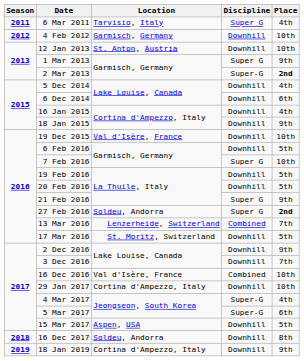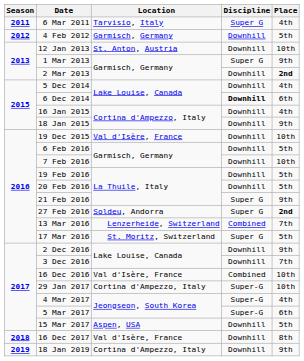 <table class="wikitable" style="text-align:center; font-size:95%;">
 <tr>
 <th>Season</th>
 <th>Date</th>
 <th>Location</th>
 <th>Discipline</th>
 <th>Place</th>
 </tr>
 <tr>
 <td><strong><a href='#'>2011</a></strong></td>
 <td align=right>6 Mar 2011</td>
 <td align=left> <a href='#'>Tarvisio</a>, <a href='#'>Italy</a></td>
 <td><a href='#'>Super G</a></td>
 <td>4th</td>
 </tr>
 <tr>
 <td><strong><a href='#'>2012</a></strong></td>
 <td align=right>4 Feb 2012</td>
 <td align=left> <a href='#'>Garmisch</a>, <a href='#'>Germany</a></td>
 <td><a href='#'>Downhill</a></td>
-<td>10th</td>
+<td>5th</td>
 </tr>
 <tr>
 <td rowspan=3><strong><a href='#'>2013</a></strong></td>
 <td align=right>12 Jan 2013</td>
 <td align=left> <a href='#'>St. Anton</a>, <a href='#'>Austria</a></td>
 <td>Downhill</td>
 <td>10th</td>
 </tr>
 <tr>
 <td align=right>1 Mar 2013</td>
 <td rowspan=2 align=left> Garmisch, Germany</td>
 <td>Super G</td>
 <td>9th</td>
 </tr>
 <tr>
 <td align=right>2 Mar 2013</td>
-<td>Super-G</td>
+<td>Downhill</td>
 <td><strong>2nd</strong></td>
 </tr>
 <tr>
 <td rowspan=4><strong><a href='#'>2015</a></strong></td>
 <td align=right>5 Dec 2014</td>
 <td rowspan=2 align=left> <a href='#'>Lake Louise</a>, <a href='#'>Canada</a></td>
 <td>Downhill</td>
 <td>4th</td>
 </tr>
 <tr>
 <td align=right>6 Dec 2014</td>
-<td align=center>Downhill</td>
+<td align=center><strong>Downhill</strong></td>
 <td>6th</td>
 </tr>
 <tr>
 <td align=right>16 Jan 2015</td>
 <td rowspan=2 align=left> <a href='#'>Cortina d'Ampezzo</a>, Italy</td>
 <td align=center>Downhill</td>
 <td align=center>4th</td>
 </tr>
 <tr>
 <td align=right>18 Jan 2015</td>
 <td>Downhill</td>
 <td>9th</td>
 </tr>
 <tr>
 <td rowspan=9><strong><a href='#'>2016</a></strong></td>
 <td align=right>19 Dec 2015</td>
 <td align=left> <a href='#'>Val d'Isère</a>, <a href='#'>France</a></td>
 <td>Downhill</td>
 <td>10th</td>
 </tr>
 <tr>
 <td align=right>6 Feb 2016</td>
 <td rowspan=2 align=left> Garmisch, Germany</td>
 <td>Downhill</td>
 <td>5th</td>
 </tr>
 <tr>
 <td align=right>7 Feb 2016</td>
-<td>Super G</td>
+<td>Downhill</td>
 <td>10th</td>
 </tr>
 <tr>
 <td align=right>19 Feb 2016</td>
 <td rowspan=3 align=left> <a href='#'>La Thuile</a>, Italy</td>
 <td>Downhill</td>
 <td>5th</td>
 </tr>
 <tr>
 <td align=right>20 Feb 2016</td>
 <td>Downhill</td>
 <td>5th</td>
 </tr>
 <tr>
 <td align=right>21 Feb 2016</td>
 <td>Super G</td>
 <td>9th</td>
 </tr>
 <tr>
 <td align=right>27 Feb 2016</td>
 <td align=left> <a href='#'>Soldeu</a>, Andorra</td>
 <td>Super G</td>
 <td><strong>2nd</strong></td>
 </tr>
 <tr>
 <td align=right>13 Mar 2016</td>
 <td align=left>   <a href='#'>Lenzerheide</a>, <a href='#'>Switzerland</a></td>
 <td><a href='#'>Combined</a></td>
 <td>7th</td>
 </tr>
 <tr>
 <td align=right>17 Mar 2016</td>
 <td align=left>   <a href='#'>St. Moritz</a>, Switzerland</td>
-<td>Downhill</td>
+<td>Super G</td>
 <td>5th</td>
 </tr>
 <tr>
 <td rowspan=7><strong><a href='#'>2017</a></strong></td>
 <td align=right>2 Dec 2016</td>
 <td rowspan=2 align=left> Lake Louise, Canada</td>
 <td>Downhill</td>
 <td>9th</td>
 </tr>
 <tr>
 <td align=right>3 Dec 2016</td>
 <td>Downhill</td>
 <td>7th</td>
 </tr>
 <tr>
 <td align=right>16 Dec 2016</td>
 <td align=left> Val d'Isère, France</td>
 <td>Combined</td>
 <td>10th</td>
 </tr>
 <tr>
 <td align=right>29 Jan 2017</td>
 <td align=left> Cortina d'Ampezzo, Italy</td>
-<td>Downhill</td>
+<td>Super-G</td>
 <td>10th</td>
 </tr>
 <tr>
 <td align=right>4 Mar 2017</td>
 <td rowspan=2 align=left> <a href='#'>Jeongseon</a>, <a href='#'>South Korea</a></td>
 <td>Super-G</td>
 <td>4th</td>
 </tr>
 <tr>
 <td align=right>5 Mar 2017</td>
 <td>Super-G</td>
 <td>6th</td>
 </tr>
 <tr>
 <td align=right>15 Mar 2017</td>
 <td align=left> <a href='#'>Aspen</a>, <a href='#'>USA</a></td>
 <td>Downhill</td>
 <td>5th</td>
 </tr>
 <tr>
 <td><strong><a href='#'>2018</a></strong></td>
 <td align=right>16 Dec 2017</td>
-<td align=left> <a href='#'>Soldeu</a>, Andorra</td>
+<td align=left> Val d'Isère, France</td>
 <td>Downhill</td>
 <td>8th</td>
 </tr>
 <tr>
 <td rowspan=1><strong><a href='#'>2019</a></strong></td>
 <td align=right>18 Jan 2019</td>
 <td align=left> Cortina d'Ampezzo, Italy</td>
 <td>Downhill</td>
 <td>9th</td>
 </tr>
 </table>
